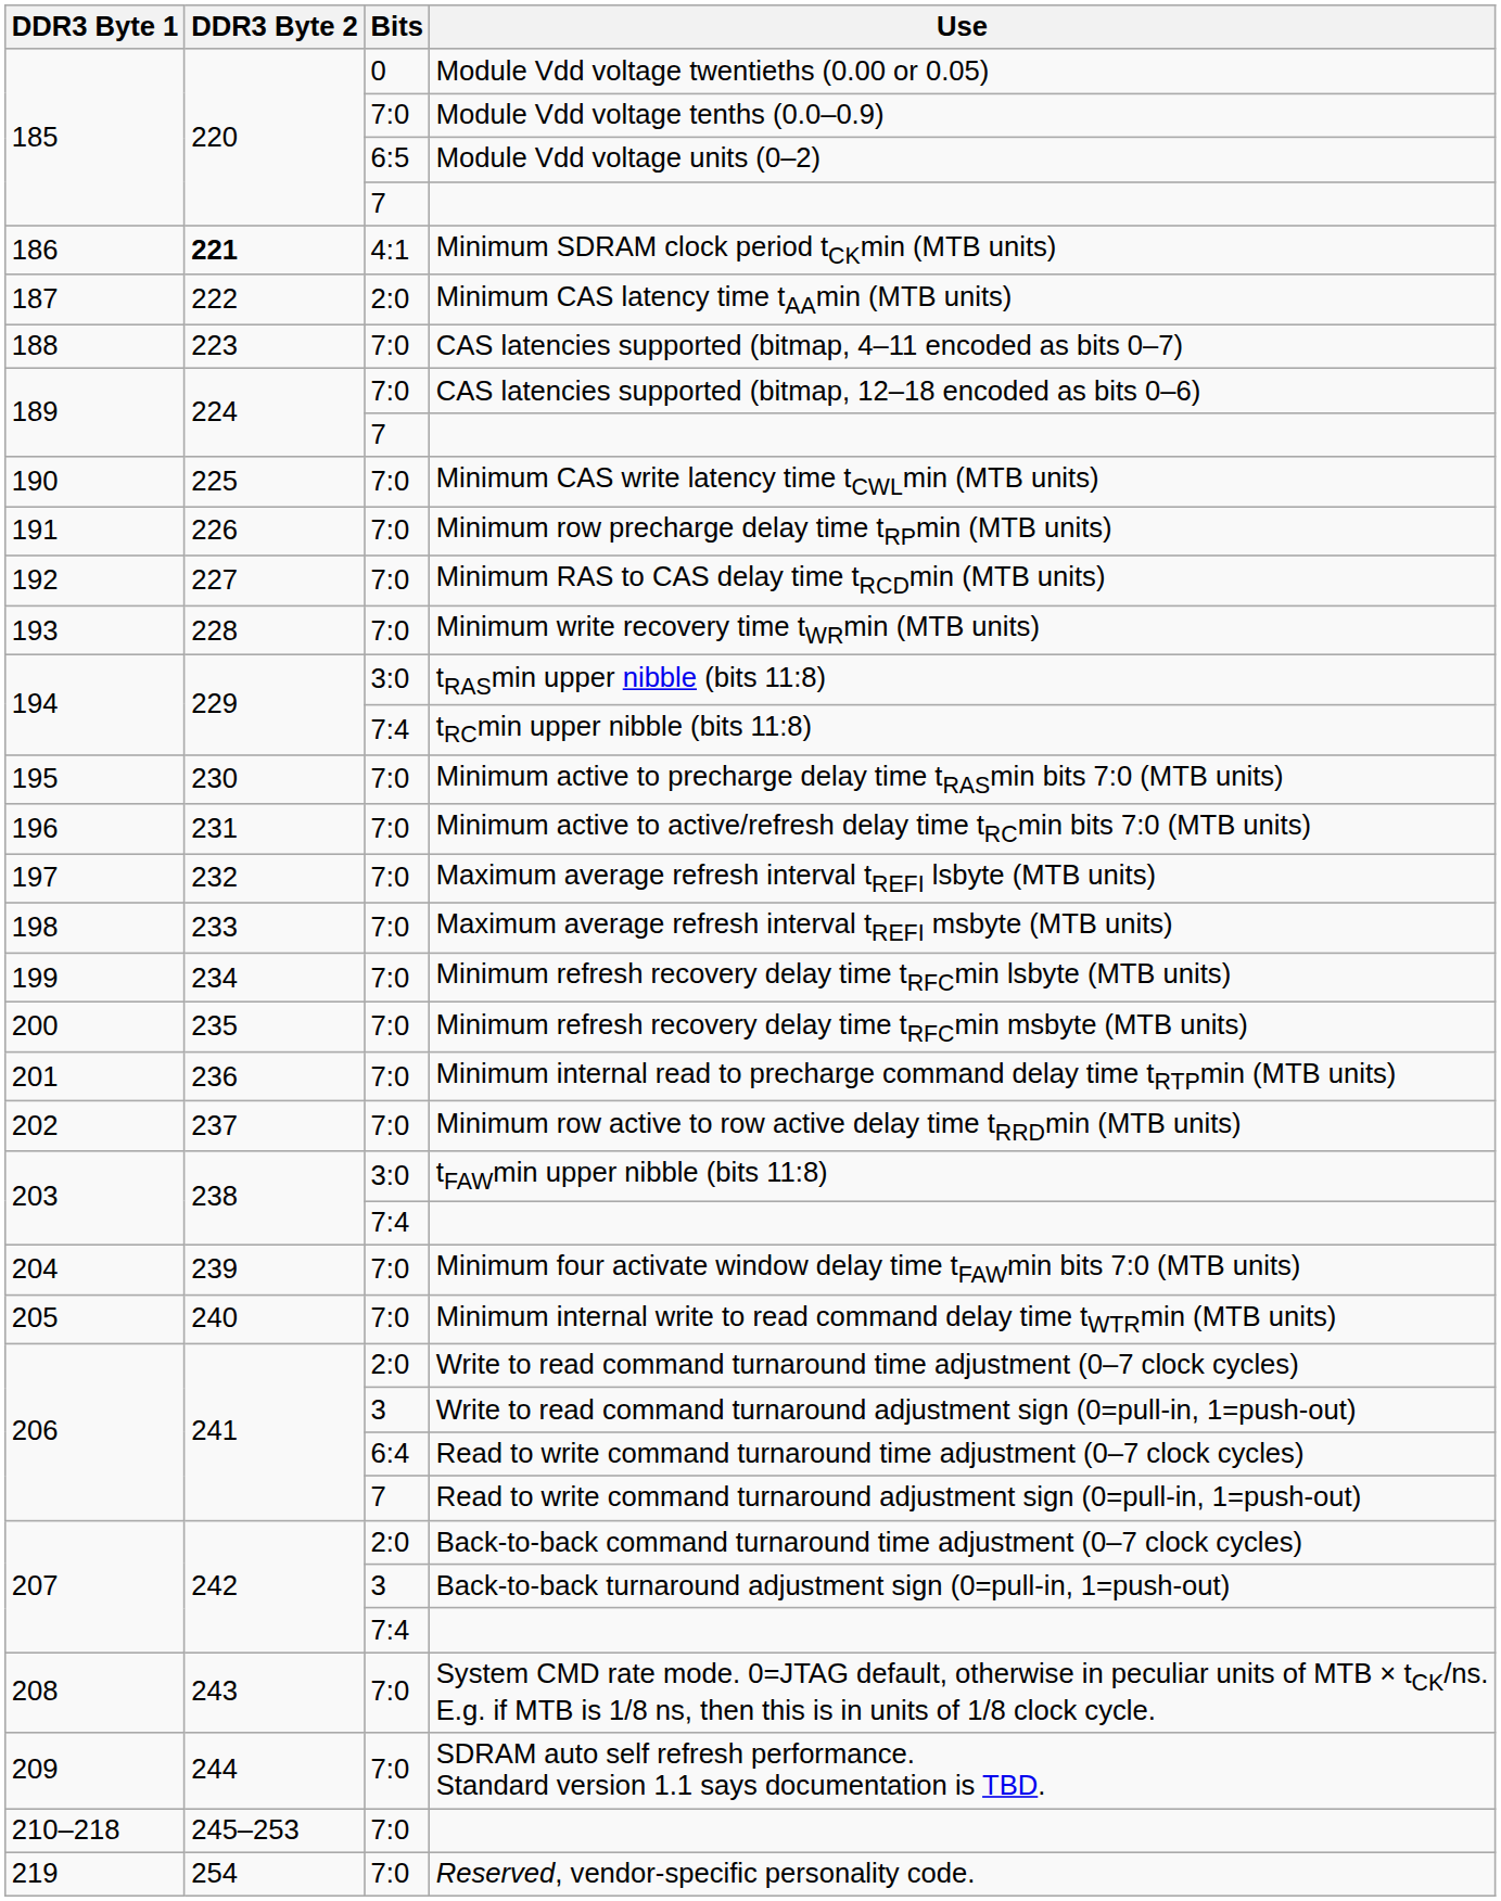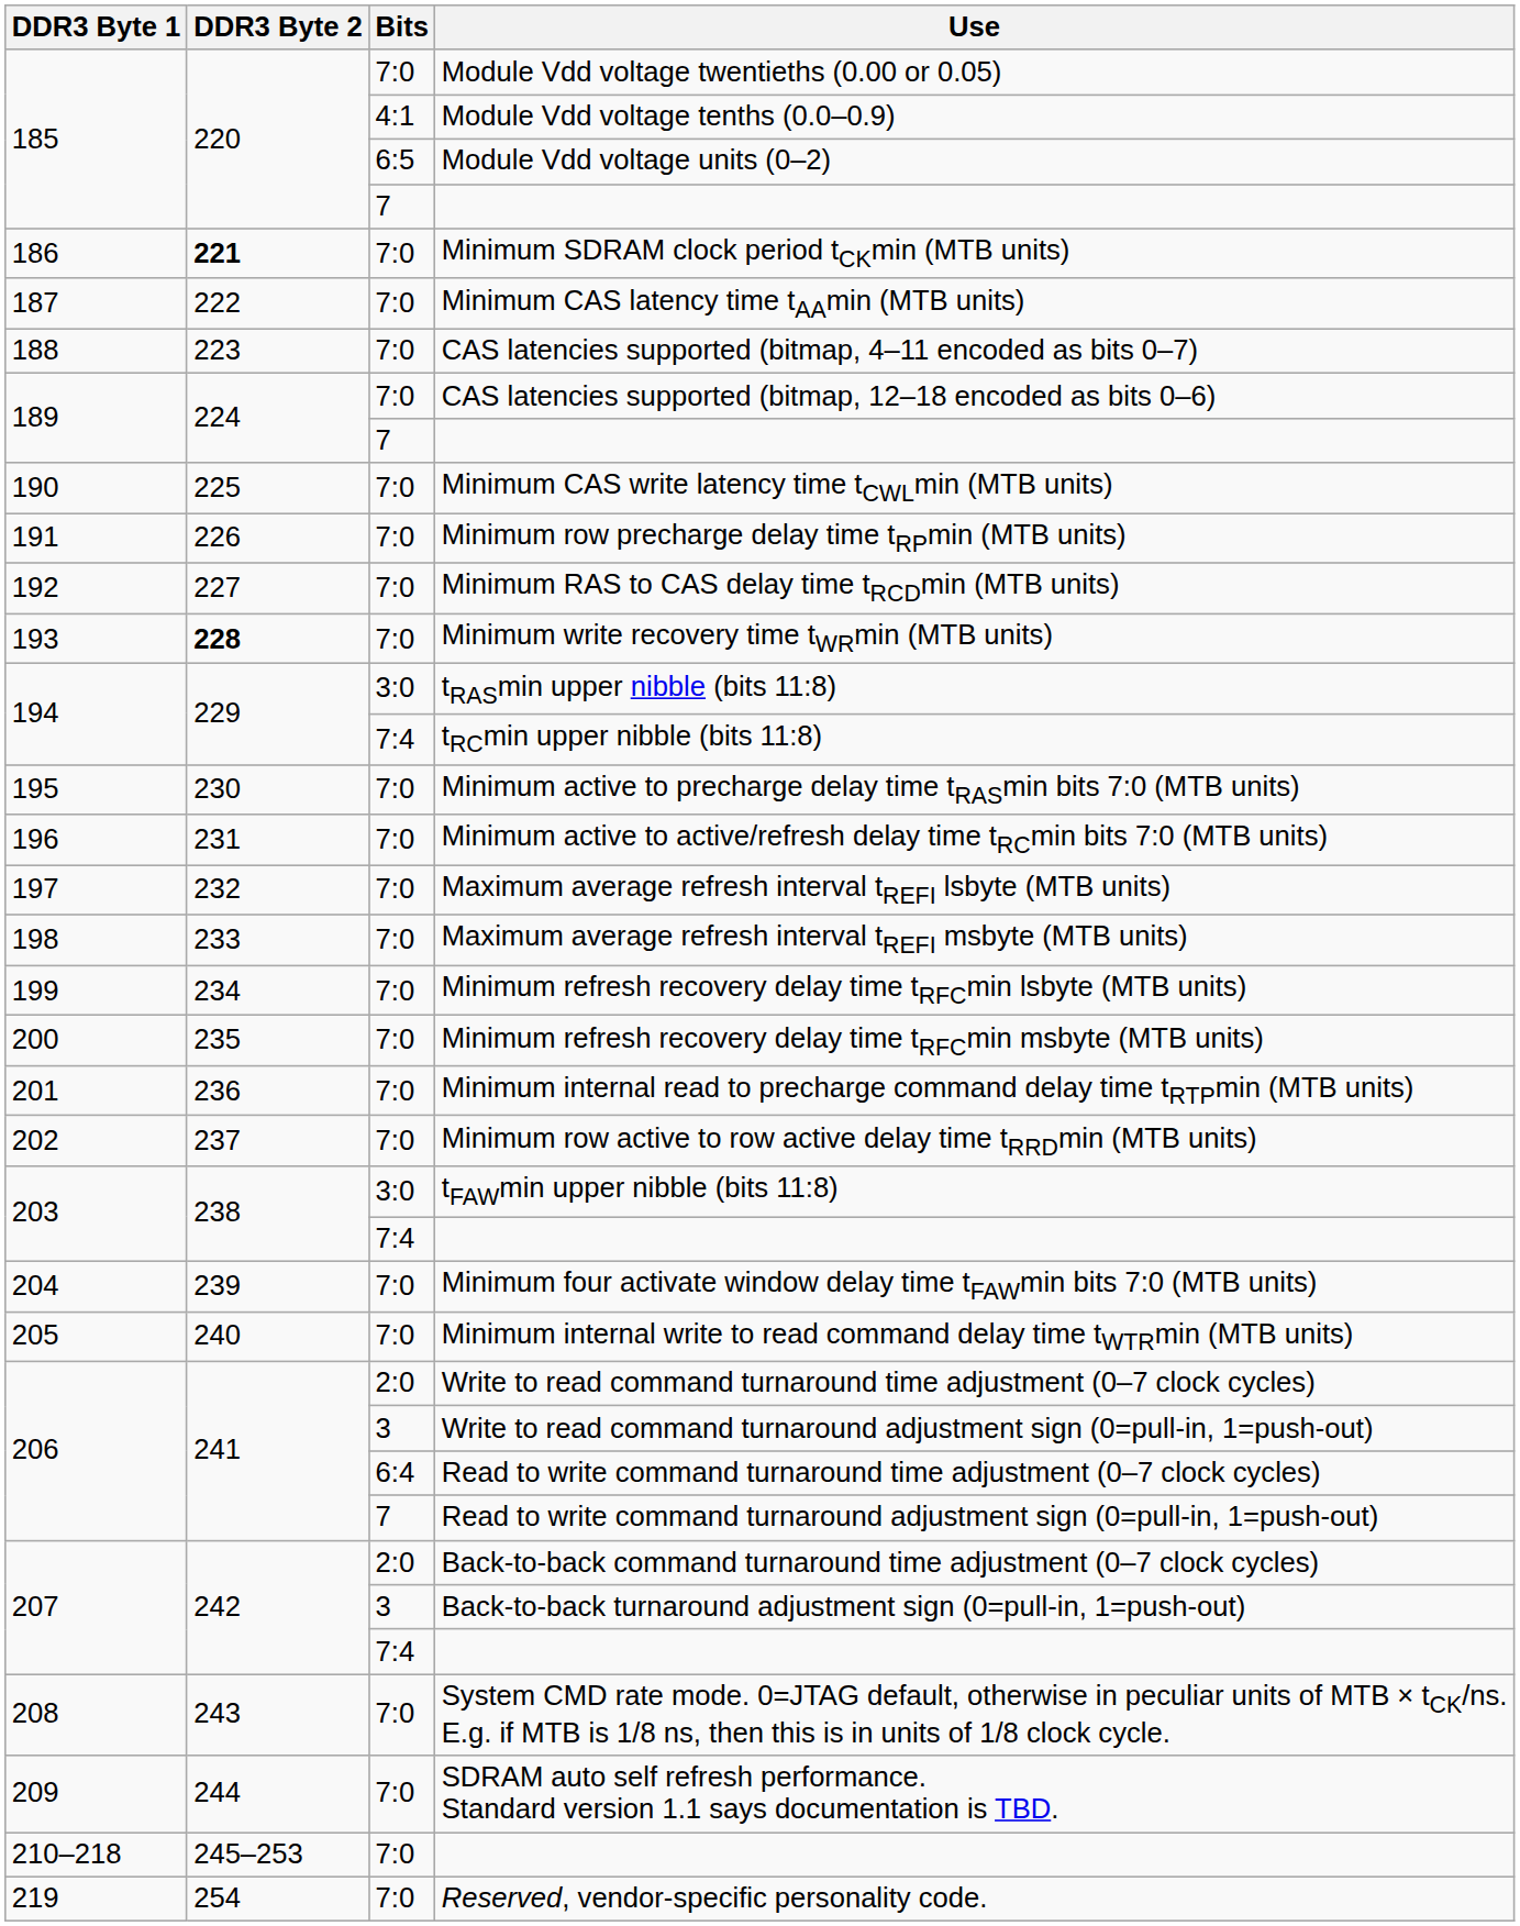 <table class="wikitable">
 <tr>
 <th>DDR3 Byte 1</th>
 <th>DDR3 Byte 2</th>
 <th>Bits</th>
 <th>Use</th>
 </tr>
 <tr>
 <td rowspan=4>185</td>
 <td rowspan=4>220</td>
-<td>0</td>
+<td>7:0</td>
 <td>Module Vdd voltage twentieths (0.00 or 0.05)</td>
 </tr>
 <tr>
-<td>7:0</td>
+<td>4:1</td>
 <td>Module Vdd voltage tenths (0.0–0.9)</td>
 </tr>
 <tr>
 <td>6:5</td>
 <td>Module Vdd voltage units (0–2)</td>
 </tr>
 <tr>
 <td>7</td>
 <td></td>
 </tr>
 <tr>
 <td>186</td>
 <td><strong>221</strong></td>
-<td>4:1</td>
+<td>7:0</td>
 <td>Minimum SDRAM clock period t<sub>CK</sub>min (MTB units)</td>
 </tr>
 <tr>
 <td>187</td>
 <td>222</td>
-<td>2:0</td>
+<td>7:0</td>
 <td>Minimum CAS latency time t<sub>AA</sub>min (MTB units)</td>
 </tr>
 <tr>
 <td>188</td>
 <td>223</td>
 <td>7:0</td>
 <td>CAS latencies supported (bitmap, 4–11 encoded as bits 0–7)</td>
 </tr>
 <tr>
 <td rowspan=2>189</td>
 <td rowspan=2>224</td>
 <td>7:0</td>
 <td>CAS latencies supported (bitmap, 12–18 encoded as bits 0–6)</td>
 </tr>
 <tr>
 <td>7</td>
 <td></td>
 </tr>
 <tr>
 <td>190</td>
 <td>225</td>
 <td>7:0</td>
 <td>Minimum CAS write latency time t<sub>CWL</sub>min (MTB units)</td>
 </tr>
 <tr>
 <td>191</td>
 <td>226</td>
 <td>7:0</td>
 <td>Minimum row precharge delay time t<sub>RP</sub>min (MTB units)</td>
 </tr>
 <tr>
 <td>192</td>
 <td>227</td>
 <td>7:0</td>
 <td>Minimum RAS to CAS delay time t<sub>RCD</sub>min (MTB units)</td>
 </tr>
 <tr>
 <td>193</td>
-<td>228</td>
+<td><strong>228</strong></td>
 <td>7:0</td>
 <td>Minimum write recovery time t<sub>WR</sub>min (MTB units)</td>
 </tr>
 <tr>
 <td rowspan=2>194</td>
 <td rowspan=2>229</td>
 <td>3:0</td>
 <td>t<sub>RAS</sub>min upper <a href='#'>nibble</a> (bits 11:8)</td>
 </tr>
 <tr>
 <td>7:4</td>
 <td>t<sub>RC</sub>min upper nibble (bits 11:8)</td>
 </tr>
 <tr>
 <td>195</td>
 <td>230</td>
 <td>7:0</td>
 <td>Minimum active to precharge delay time t<sub>RAS</sub>min bits 7:0 (MTB units)</td>
 </tr>
 <tr>
 <td>196</td>
 <td>231</td>
 <td>7:0</td>
 <td>Minimum active to active/refresh delay time t<sub>RC</sub>min bits 7:0 (MTB units)</td>
 </tr>
 <tr>
 <td>197</td>
 <td>232</td>
 <td>7:0</td>
 <td>Maximum average refresh interval t<sub>REFI</sub> lsbyte (MTB units)</td>
 </tr>
 <tr>
 <td>198</td>
 <td>233</td>
 <td>7:0</td>
 <td>Maximum average refresh interval t<sub>REFI</sub> msbyte (MTB units)</td>
 </tr>
 <tr>
 <td>199</td>
 <td>234</td>
 <td>7:0</td>
 <td>Minimum refresh recovery delay time t<sub>RFC</sub>min lsbyte (MTB units)</td>
 </tr>
 <tr>
 <td>200</td>
 <td>235</td>
 <td>7:0</td>
 <td>Minimum refresh recovery delay time t<sub>RFC</sub>min msbyte (MTB units)</td>
 </tr>
 <tr>
 <td>201</td>
 <td>236</td>
 <td>7:0</td>
 <td>Minimum internal read to precharge command delay time t<sub>RTP</sub>min (MTB units)</td>
 </tr>
 <tr>
 <td>202</td>
 <td>237</td>
 <td>7:0</td>
 <td>Minimum row active to row active delay time t<sub>RRD</sub>min (MTB units)</td>
 </tr>
 <tr>
 <td rowspan=2>203</td>
 <td rowspan=2>238</td>
 <td>3:0</td>
 <td>t<sub>FAW</sub>min upper nibble (bits 11:8)</td>
 </tr>
 <tr>
 <td>7:4</td>
 <td></td>
 </tr>
 <tr>
 <td>204</td>
 <td>239</td>
 <td>7:0</td>
 <td>Minimum four activate window delay time t<sub>FAW</sub>min bits 7:0 (MTB units)</td>
 </tr>
 <tr>
 <td>205</td>
 <td>240</td>
 <td>7:0</td>
 <td>Minimum internal write to read command delay time t<sub>WTR</sub>min (MTB units)</td>
 </tr>
 <tr>
 <td rowspan=4>206</td>
 <td rowspan=4>241</td>
 <td>2:0</td>
 <td>Write to read command turnaround time adjustment (0–7 clock cycles)</td>
 </tr>
 <tr>
 <td>3</td>
 <td>Write to read command turnaround adjustment sign (0=pull-in, 1=push-out)</td>
 </tr>
 <tr>
 <td>6:4</td>
 <td>Read to write command turnaround time adjustment (0–7 clock cycles)</td>
 </tr>
 <tr>
 <td>7</td>
 <td>Read to write command turnaround adjustment sign (0=pull-in, 1=push-out)</td>
 </tr>
 <tr>
 <td rowspan=3>207</td>
 <td rowspan=3>242</td>
 <td>2:0</td>
 <td>Back-to-back command turnaround time adjustment (0–7 clock cycles)</td>
 </tr>
 <tr>
 <td>3</td>
 <td>Back-to-back turnaround adjustment sign (0=pull-in, 1=push-out)</td>
 </tr>
 <tr>
 <td>7:4</td>
 <td></td>
 </tr>
 <tr>
 <td>208</td>
 <td>243</td>
 <td>7:0</td>
 <td>System CMD rate mode.  0=JTAG default, otherwise in peculiar units of MTB × t<sub>CK</sub>/ns.<br>E.g. if MTB is 1/8 ns, then this is in units of 1/8 clock cycle.</td>
 </tr>
 <tr>
 <td>209</td>
 <td>244</td>
 <td>7:0</td>
 <td>SDRAM auto self refresh performance.<br>Standard version 1.1 says documentation is <a href='#'>TBD</a>.</td>
 </tr>
 <tr>
 <td>210–218</td>
 <td>245–253</td>
 <td>7:0</td>
 <td></td>
 </tr>
 <tr>
 <td>219</td>
 <td>254</td>
 <td>7:0</td>
 <td><em>Reserved</em>, vendor-specific personality code.</td>
 </tr>
 </table>
